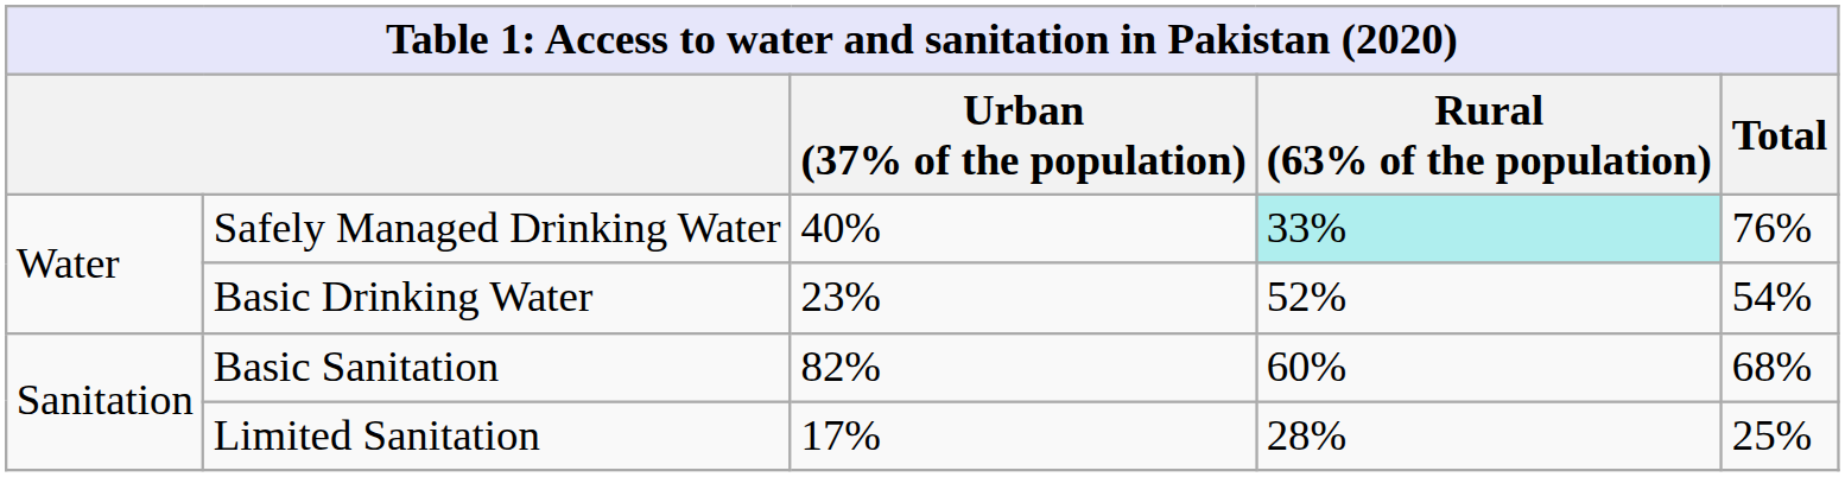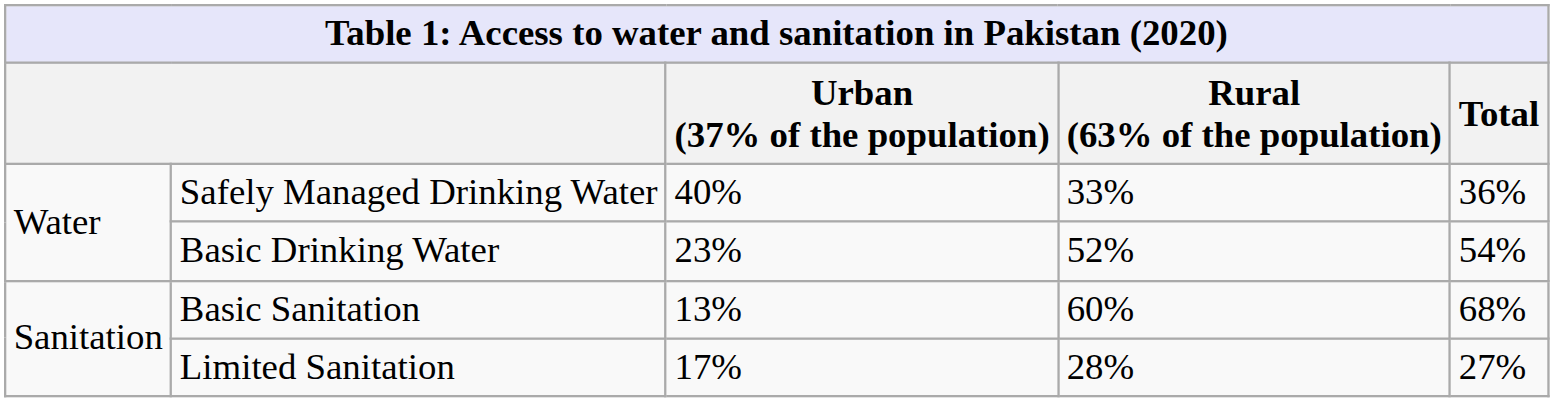 <table class="wikitable">
 <tr>
 <th style="background:#E6E6FA" colspan=5>Table 1: Access to water and sanitation in Pakistan (2020)</th>
 </tr>
 <tr>
 <th colspan=2></th>
 <th>Urban<br>(37% of the population)</th>
 <th>Rural<br>(63% of the population)</th>
 <th>Total</th>
 </tr>
 <tr>
 <td rowspan=2>Water</td>
 <td>Safely Managed Drinking Water</td>
 <td>40%</td>
-<td style="background: paleturquoise;">33%</td>
-<td>76%</td>
+<td>33%</td>
+<td>36%</td>
 </tr>
 <tr>
 <td>Basic Drinking Water</td>
 <td>23%</td>
 <td>52%</td>
 <td>54%</td>
 </tr>
 <tr>
 <td rowspan=2>Sanitation</td>
 <td>Basic Sanitation</td>
-<td>82%</td>
+<td>13%</td>
 <td>60%</td>
 <td>68%</td>
 </tr>
 <tr>
 <td>Limited Sanitation</td>
 <td>17%</td>
 <td>28%</td>
-<td>25%</td>
+<td>27%</td>
 </tr>
 </table>
